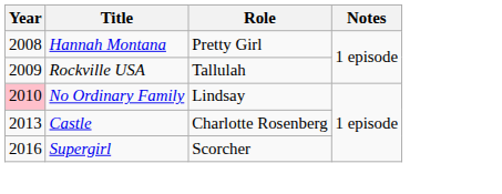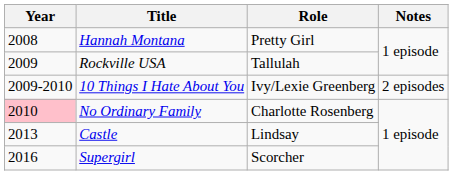 <table class="wikitable sortable">
 <tr>
 <th>Year</th>
 <th>Title</th>
 <th>Role</th>
 <th class="unsortable">Notes</th>
 </tr>
 <tr>
 <td>2008</td>
 <td><em><a href='#'>Hannah Montana</a></em></td>
 <td>Pretty Girl</td>
 <td rowspan="2">1 episode</td>
 </tr>
 <tr>
 <td>2009</td>
 <td><em>Rockville USA</em></td>
 <td>Tallulah</td>
 </tr>
 <tr>
+<td>2009-2010</td>
+<td><em><a href='#'>10 Things I Hate About You</a></em></td>
+<td>Ivy/Lexie Greenberg</td>
+<td>2 episodes</td>
+</tr>
+<tr>
 <td style="background: pink;">2010</td>
 <td><em><a href='#'>No Ordinary Family</a></em></td>
-<td>Lindsay</td>
+<td>Charlotte Rosenberg</td>
 <td rowspan="3">1 episode</td>
 </tr>
 <tr>
 <td>2013</td>
 <td><em><a href='#'>Castle</a></em></td>
-<td>Charlotte Rosenberg</td>
+<td>Lindsay</td>
 </tr>
 <tr>
 <td>2016</td>
 <td><em><a href='#'>Supergirl</a></em></td>
 <td>Scorcher</td>
 </tr>
 </table>
